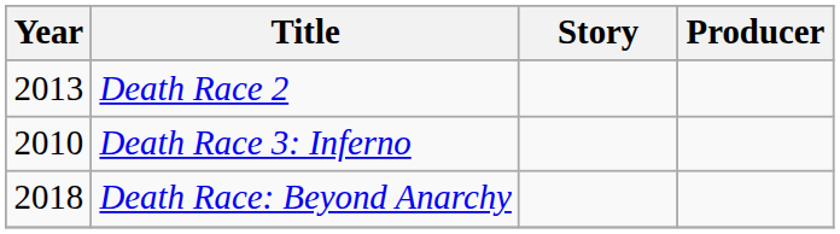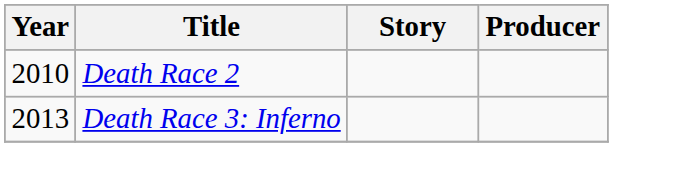 <table class="wikitable">
 <tr>
 <th>Year</th>
 <th>Title</th>
 <th width=65>Story</th>
 <th width=65>Producer</th>
 </tr>
 <tr>
-<td>2013</td>
+<td>2010</td>
 <td><em><a href='#'>Death Race 2</a></em></td>
 <td></td>
 <td></td>
 </tr>
 <tr>
-<td>2010</td>
+<td>2013</td>
 <td><em><a href='#'>Death Race 3: Inferno</a></em></td>
-<td></td>
-<td></td>
-</tr>
-<tr>
-<td>2018</td>
-<td><em><a href='#'>Death Race: Beyond Anarchy</a></em></td>
 <td></td>
 <td></td>
 </tr>
 <tr>
 </tr>
 </table>
